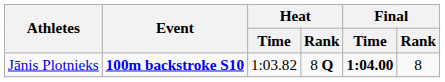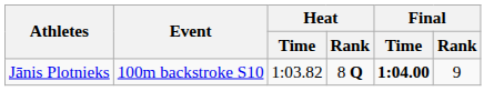 <table class=wikitable>
 <tr>
 <th rowspan="2">Athletes</th>
 <th rowspan="2">Event</th>
 <th colspan="2">Heat</th>
 <th colspan="2">Final</th>
 </tr>
 <tr>
 <th>Time</th>
 <th>Rank</th>
 <th>Time</th>
 <th>Rank</th>
 </tr>
 <tr align=center>
 <td align=left><a href='#'>Jānis Plotnieks</a></td>
-<td align=left><strong><a href='#'>100m backstroke S10</a></strong></td>
+<td align=left><a href='#'>100m backstroke S10</a></td>
 <td>1:03.82</td>
 <td>8 <strong>Q</strong></td>
 <td><strong>1:04.00</strong></td>
-<td>8</td>
+<td>9</td>
 </tr>
 </table>
